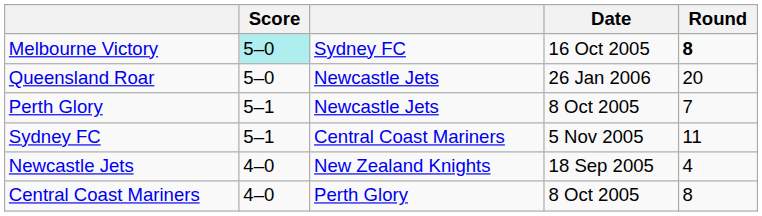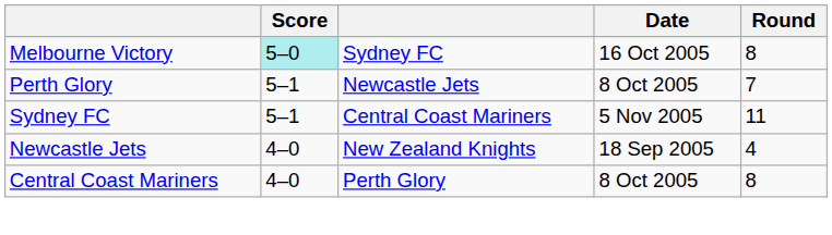 <table class="wikitable" style="width:650px;">
 <tr style="background:#c0ffc0;">
 <th></th>
 <th>Score</th>
 <th></th>
 <th>Date</th>
 <th>Round</th>
 </tr>
 <tr>
 <td style="text-align:left;"><a href='#'>Melbourne Victory</a></td>
 <td style="background: paleturquoise;">5–0</td>
 <td><a href='#'>Sydney FC</a></td>
 <td>16 Oct 2005</td>
-<td><strong>8</strong></td>
-</tr>
-<tr>
-<td style="text-align:left;"><a href='#'>Queensland Roar</a></td>
-<td>5–0</td>
-<td><a href='#'>Newcastle Jets</a></td>
-<td>26 Jan 2006</td>
-<td>20</td>
+<td>8</td>
 </tr>
 <tr>
 <td style="text-align:left;"><a href='#'>Perth Glory</a></td>
 <td>5–1</td>
 <td><a href='#'>Newcastle Jets</a></td>
 <td>8 Oct 2005</td>
 <td>7</td>
 </tr>
 <tr>
 <td style="text-align:left;"><a href='#'>Sydney FC</a></td>
 <td>5–1</td>
 <td><a href='#'>Central Coast Mariners</a></td>
 <td>5 Nov 2005</td>
 <td>11</td>
 </tr>
 <tr>
 <td style="text-align:left;"><a href='#'>Newcastle Jets</a></td>
 <td>4–0</td>
 <td><a href='#'>New Zealand Knights</a></td>
 <td>18 Sep 2005</td>
 <td>4</td>
 </tr>
 <tr>
 <td style="text-align:left;"><a href='#'>Central Coast Mariners</a></td>
 <td>4–0</td>
 <td><a href='#'>Perth Glory</a></td>
 <td>8 Oct 2005</td>
 <td>8</td>
 </tr>
 </table>
